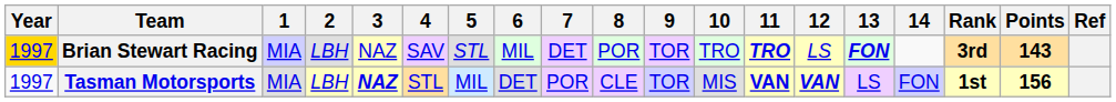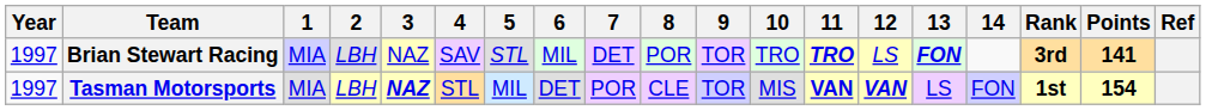 <table class="wikitable" style="text-align:center; font-size:85%">
 <tr>
 <th>Year</th>
 <th>Team</th>
 <th>1</th>
 <th>2</th>
 <th>3</th>
 <th>4</th>
 <th>5</th>
 <th>6</th>
 <th>7</th>
 <th>8</th>
 <th>9</th>
 <th>10</th>
 <th>11</th>
 <th>12</th>
 <th>13</th>
 <th>14</th>
 <th>Rank</th>
 <th>Points</th>
 <th>Ref</th>
 </tr>
 <tr>
-<td style="background: gold;"><a href='#'>1997</a></td>
+<td><a href='#'>1997</a></td>
 <th nowrap>Brian Stewart Racing</th>
 <td style="background:#CFCFFF;"><a href='#'>MIA</a><br></td>
 <td style="background:#DFDFDF;"><em><a href='#'>LBH</a></em><br></td>
 <td style="background:#FFFFBF;"><a href='#'>NAZ</a><br></td>
 <td style="background:#EFCFFF;"><a href='#'>SAV</a><br></td>
 <td style="background:#DFDFDF;"><em><a href='#'>STL</a></em><br></td>
 <td style="background:#DFFFDF;"><a href='#'>MIL</a><br></td>
 <td style="background:#EFCFFF;"><a href='#'>DET</a><br></td>
 <td style="background:#DFFFDF;"><a href='#'>POR</a><br></td>
 <td style="background:#EFCFFF;"><a href='#'>TOR</a><br></td>
 <td style="background:#DFFFDF;"><a href='#'>TRO</a><br></td>
 <td style="background:#FFFFBF;"><strong><em><a href='#'>TRO</a></em></strong><br></td>
 <td style="background:#FFFFBF;"><em><a href='#'>LS</a></em><br></td>
 <td style="background:#DFFFDF;"><strong><em><a href='#'>FON</a></em><br></strong></td>
 <td></td>
 <td style="background:#FFDF9F;"><strong>3rd</strong></td>
-<td style="background:#FFDF9F;"><strong>143</strong></td>
+<td style="background:#FFDF9F;"><strong>141</strong></td>
 <th></th>
 </tr>
 <tr>
 <td><a href='#'>1997</a></td>
 <th nowrap><a href='#'>Tasman Motorsports</a></th>
 <td style="background:#DFDFDF;"><a href='#'>MIA</a><br></td>
 <td style="background:#FFFFBF;"><em><a href='#'>LBH</a></em><br></td>
 <td style="background:#FFFFBF;"><strong><em><a href='#'>NAZ</a></em></strong><br></td>
 <td style="background:#FFDF9F;"><a href='#'>STL</a><br></td>
 <td style="background:#CFEAFF;"><a href='#'>MIL</a><br></td>
 <td style="background:#DFDFDF;"><a href='#'>DET</a><br></td>
 <td style="background:#EFCFFF;"><a href='#'>POR</a><br></td>
 <td style="background:#EFCFFF;"><a href='#'>CLE</a><br></td>
 <td style="background:#CFCFFF;"><a href='#'>TOR</a><br></td>
 <td style="background:#DFDFDF;"><a href='#'>MIS</a><br></td>
 <td style="background:#FFFFBF;"><strong><a href='#'>VAN</a></strong><br></td>
 <td style="background:#FFFFBF;"><strong><em><a href='#'>VAN</a></em></strong><br></td>
 <td style="background:#EFCFFF;"><a href='#'>LS</a><br></td>
 <td style="background:#CFCFFF;"><a href='#'>FON</a><br></td>
 <td style="background:#FFFFBF;"><strong>1st</strong></td>
-<td style="background:#FFFFBF;"><strong>156</strong></td>
+<td style="background:#FFFFBF;"><strong>154</strong></td>
 <th></th>
 </tr>
 </table>
